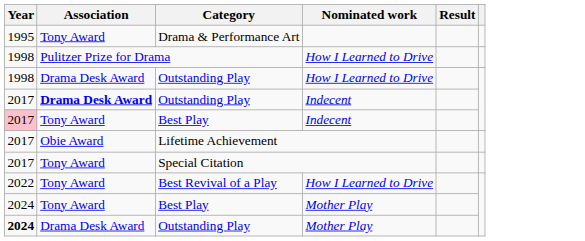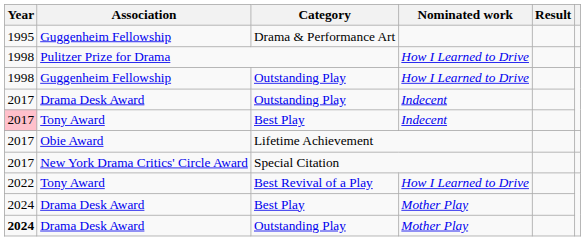 <table class="wikitable unsortable">
 <tr>
 <th>Year</th>
 <th>Association</th>
 <th>Category</th>
 <th>Nominated work</th>
 <th>Result</th>
 <th class=unsortable></th>
 </tr>
 <tr>
 <td>1995</td>
-<td><a href='#'>Tony Award</a></td>
+<td><a href='#'>Guggenheim Fellowship</a></td>
 <td>Drama & Performance Art</td>
 <td></td>
 <td></td>
 <td></td>
 </tr>
 <tr>
 <td>1998</td>
 <td colspan=2><a href='#'>Pulitzer Prize for Drama</a></td>
 <td><em><a href='#'>How I Learned to Drive</a></em></td>
 <td></td>
 <td></td>
 </tr>
 <tr>
 <td>1998</td>
-<td><a href='#'>Drama Desk Award</a></td>
+<td><a href='#'>Guggenheim Fellowship</a></td>
 <td><a href='#'>Outstanding Play</a></td>
 <td><em><a href='#'>How I Learned to Drive</a></em></td>
 <td></td>
 <td rowspan=3></td>
 </tr>
 <tr>
 <td>2017</td>
-<td><strong><a href='#'>Drama Desk Award</a></strong></td>
+<td><a href='#'>Drama Desk Award</a></td>
 <td><a href='#'>Outstanding Play</a></td>
 <td><em><a href='#'>Indecent</a></em></td>
 <td></td>
 </tr>
 <tr>
 <td style="background: pink;">2017</td>
 <td><a href='#'>Tony Award</a></td>
 <td><a href='#'>Best Play</a></td>
 <td><em><a href='#'>Indecent</a></em></td>
 <td></td>
 </tr>
 <tr>
 <td>2017</td>
 <td><a href='#'>Obie Award</a></td>
 <td colspan=2>Lifetime Achievement</td>
 <td></td>
 <td></td>
 </tr>
 <tr>
 <td>2017</td>
-<td><a href='#'>Tony Award</a></td>
+<td><a href='#'>New York Drama Critics' Circle Award</a></td>
 <td colspan="2">Special Citation </td>
 <td></td>
 <td></td>
 </tr>
 <tr>
 <td>2022</td>
 <td><a href='#'>Tony Award</a></td>
 <td><a href='#'>Best Revival of a Play</a></td>
 <td><em><a href='#'>How I Learned to Drive</a></em></td>
 <td></td>
 <td rowspan="3"></td>
 </tr>
 <tr>
 <td>2024</td>
-<td><a href='#'>Tony Award</a></td>
+<td><a href='#'>Drama Desk Award</a></td>
 <td><a href='#'>Best Play</a></td>
 <td><em><a href='#'>Mother Play</a></em></td>
 <td></td>
 </tr>
 <tr>
 <td><strong>2024</strong></td>
 <td><a href='#'>Drama Desk Award</a></td>
 <td><a href='#'>Outstanding Play</a></td>
 <td><em><a href='#'>Mother Play</a></em></td>
 <td></td>
 </tr>
 </table>
